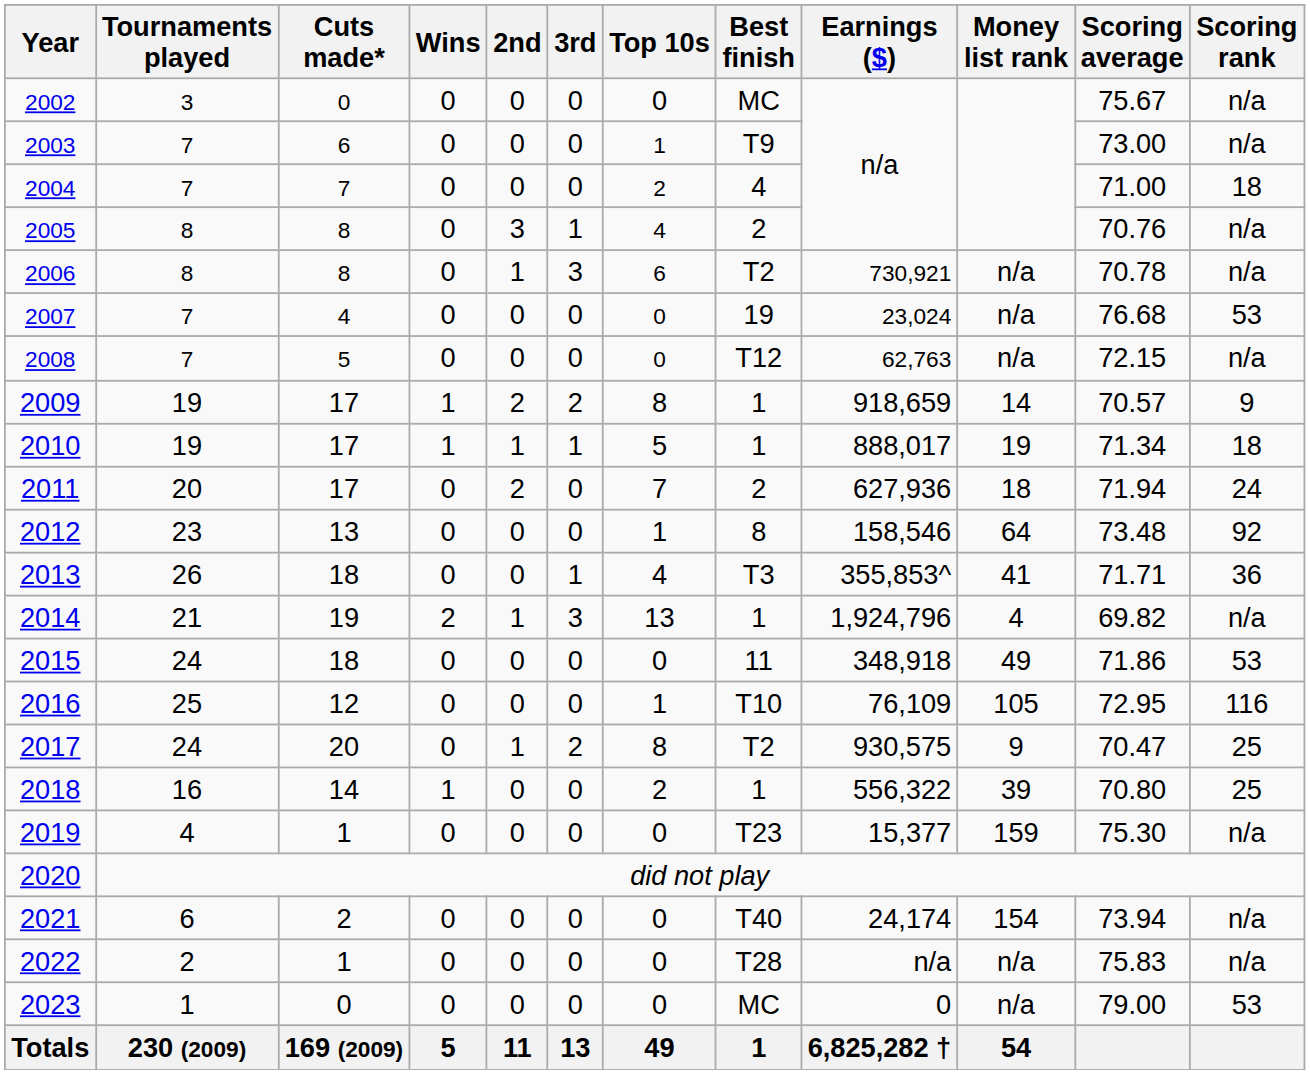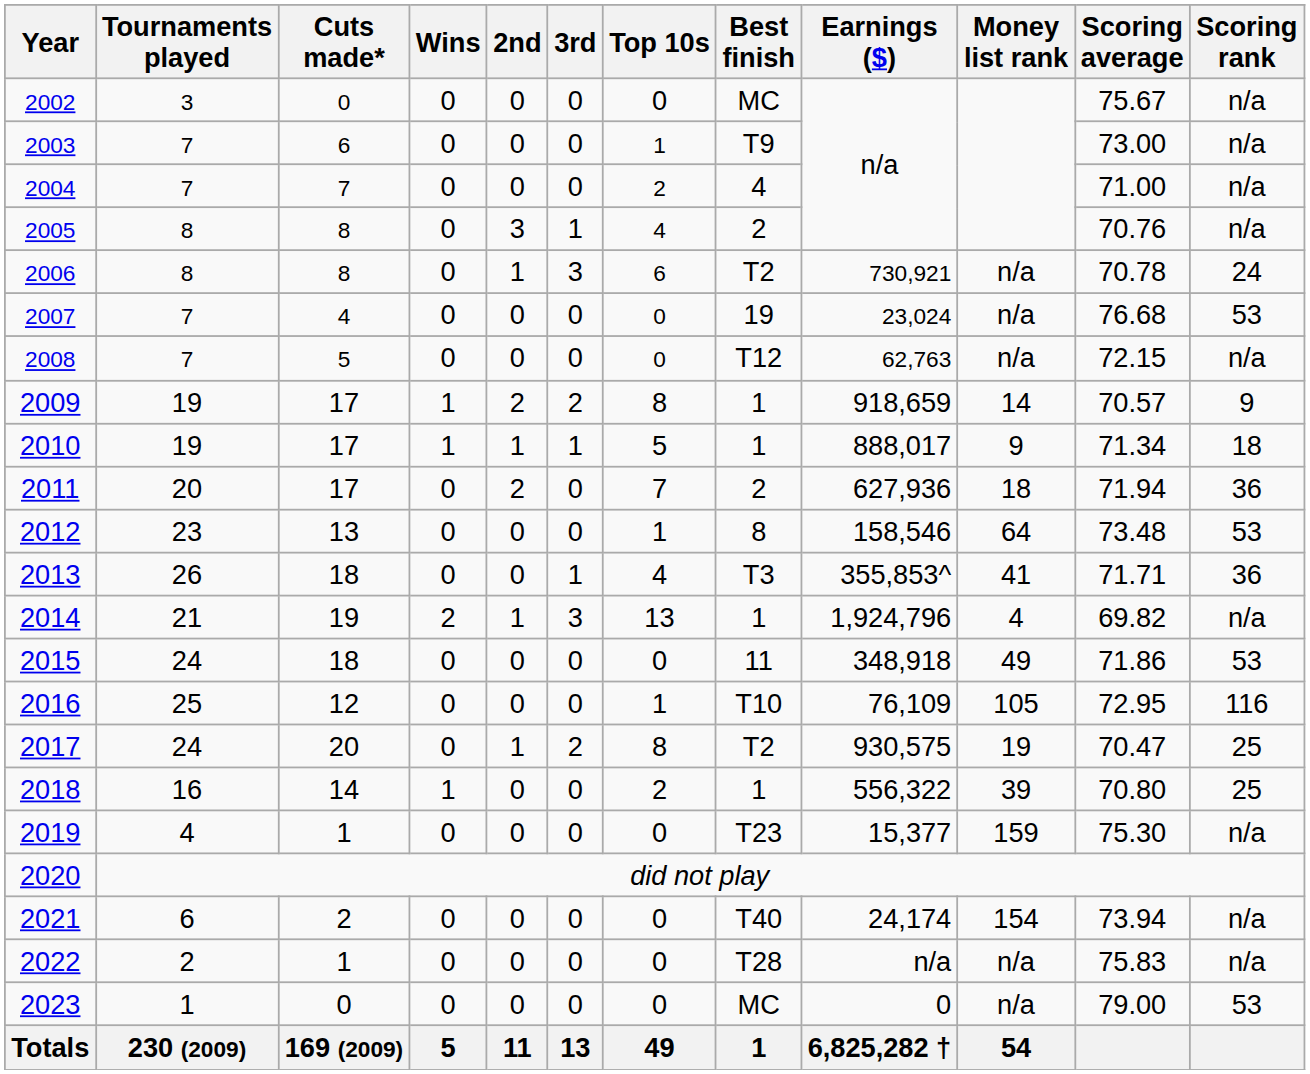 <table class="wikitable" style="text-align:center; font-size: 95%;">
 <tr>
 <th>Year</th>
 <th>Tournaments <br>played</th>
 <th>Cuts <br>made*</th>
 <th>Wins</th>
 <th>2nd</th>
 <th>3rd</th>
 <th>Top 10s</th>
 <th>Best <br>finish</th>
 <th>Earnings<br>(<a href='#'>$</a>)</th>
 <th>Money <br>list rank</th>
 <th>Scoring <br>average</th>
 <th>Scoring<br>rank</th>
 </tr>
 <tr>
 <td><small><a href='#'>2002</a></small></td>
 <td><small>3</small></td>
 <td><small>0</small></td>
 <td>0</td>
 <td>0</td>
 <td>0</td>
 <td>0</td>
 <td>MC</td>
 <td align="center" rowspan=4>n/a</td>
 <td align="center" rowspan=4></td>
 <td>75.67</td>
 <td>n/a</td>
 </tr>
 <tr>
 <td><small><a href='#'>2003</a></small></td>
 <td><small>7</small></td>
 <td><small>6</small></td>
 <td>0</td>
 <td>0</td>
 <td>0</td>
 <td><small>1</small></td>
 <td>T9</td>
 <td>73.00</td>
 <td>n/a</td>
 </tr>
 <tr>
 <td><small><a href='#'>2004</a></small></td>
 <td><small>7</small></td>
 <td><small>7</small></td>
 <td>0</td>
 <td>0</td>
 <td>0</td>
 <td><small>2</small></td>
 <td>4</td>
 <td>71.00</td>
-<td>18</td>
+<td>n/a</td>
 </tr>
 <tr>
 <td><small><a href='#'>2005</a></small></td>
 <td><small>8</small></td>
 <td><small>8</small></td>
 <td>0</td>
 <td>3</td>
 <td>1</td>
 <td><small>4</small></td>
 <td>2</td>
 <td>70.76</td>
 <td>n/a</td>
 </tr>
 <tr>
 <td><small><a href='#'>2006</a></small></td>
 <td><small>8</small></td>
 <td><small>8</small></td>
 <td>0</td>
 <td>1</td>
 <td>3</td>
 <td><small>6</small></td>
 <td>T2</td>
 <td align="right"><small>730,921</small></td>
 <td>n/a</td>
 <td>70.78</td>
-<td>n/a</td>
+<td>24</td>
 </tr>
 <tr>
 <td><small><a href='#'>2007</a></small></td>
 <td><small>7</small></td>
 <td><small>4</small></td>
 <td>0</td>
 <td>0</td>
 <td>0</td>
 <td><small>0</small></td>
 <td>19</td>
 <td align="right"><small>23,024</small></td>
 <td>n/a</td>
 <td>76.68</td>
 <td>53</td>
 </tr>
 <tr>
 <td><small><a href='#'>2008</a></small></td>
 <td><small>7</small></td>
 <td><small>5</small></td>
 <td>0</td>
 <td>0</td>
 <td>0</td>
 <td><small>0</small></td>
 <td>T12</td>
 <td align="right"><small>62,763</small></td>
 <td>n/a</td>
 <td>72.15</td>
 <td>n/a</td>
 </tr>
 <tr>
 <td><a href='#'>2009</a></td>
 <td>19</td>
 <td>17</td>
 <td>1</td>
 <td>2</td>
 <td>2</td>
 <td>8</td>
 <td>1</td>
 <td align="right">918,659</td>
 <td>14</td>
 <td>70.57</td>
 <td>9</td>
 </tr>
 <tr>
 <td><a href='#'>2010</a></td>
 <td>19</td>
 <td>17</td>
 <td>1</td>
 <td>1</td>
 <td>1</td>
 <td>5</td>
 <td>1</td>
 <td align="right">888,017</td>
-<td>19</td>
+<td>9</td>
 <td>71.34</td>
 <td>18</td>
 </tr>
 <tr>
 <td><a href='#'>2011</a></td>
 <td>20</td>
 <td>17</td>
 <td>0</td>
 <td>2</td>
 <td>0</td>
 <td>7</td>
 <td>2</td>
 <td align="right">627,936</td>
 <td>18</td>
 <td>71.94</td>
-<td>24</td>
+<td>36</td>
 </tr>
 <tr>
 <td><a href='#'>2012</a></td>
 <td>23</td>
 <td>13</td>
 <td>0</td>
 <td>0</td>
 <td>0</td>
 <td>1</td>
 <td>8</td>
 <td align="right">158,546</td>
 <td>64</td>
 <td>73.48</td>
-<td>92</td>
+<td>53</td>
 </tr>
 <tr>
 <td><a href='#'>2013</a></td>
 <td>26</td>
 <td>18</td>
 <td>0</td>
 <td>0</td>
 <td>1</td>
 <td>4</td>
 <td>T3</td>
 <td align="right">355,853^</td>
 <td>41</td>
 <td>71.71</td>
 <td>36</td>
 </tr>
 <tr>
 <td><a href='#'>2014</a></td>
 <td>21</td>
 <td>19</td>
 <td>2</td>
 <td>1</td>
 <td>3</td>
 <td>13</td>
 <td>1</td>
 <td align="right">1,924,796</td>
 <td>4</td>
 <td>69.82</td>
 <td>n/a</td>
 </tr>
 <tr>
 <td><a href='#'>2015</a></td>
 <td>24</td>
 <td>18</td>
 <td>0</td>
 <td>0</td>
 <td>0</td>
 <td>0</td>
 <td>11</td>
 <td align="right">348,918</td>
 <td>49</td>
 <td>71.86</td>
 <td>53</td>
 </tr>
 <tr>
 <td><a href='#'>2016</a></td>
 <td>25</td>
 <td>12</td>
 <td>0</td>
 <td>0</td>
 <td>0</td>
 <td>1</td>
 <td>T10</td>
 <td align=right>76,109</td>
 <td>105</td>
 <td>72.95</td>
 <td>116</td>
 </tr>
 <tr>
 <td><a href='#'>2017</a></td>
 <td>24</td>
 <td>20</td>
 <td>0</td>
 <td>1</td>
 <td>2</td>
 <td>8</td>
 <td>T2</td>
 <td align=right>930,575</td>
-<td>9</td>
+<td>19</td>
 <td>70.47</td>
 <td>25</td>
 </tr>
 <tr>
 <td><a href='#'>2018</a></td>
 <td>16</td>
 <td>14</td>
 <td>1</td>
 <td>0</td>
 <td>0</td>
 <td>2</td>
 <td>1</td>
 <td align=right>556,322</td>
 <td>39</td>
 <td>70.80</td>
 <td>25</td>
 </tr>
 <tr>
 <td><a href='#'>2019</a></td>
 <td>4</td>
 <td>1</td>
 <td>0</td>
 <td>0</td>
 <td>0</td>
 <td>0</td>
 <td>T23</td>
 <td align=right>15,377</td>
 <td>159</td>
 <td>75.30</td>
 <td>n/a</td>
 </tr>
 <tr>
 <td><a href='#'>2020</a></td>
 <td colspan=11><em>did not play</em></td>
 </tr>
 <tr>
 <td><a href='#'>2021</a></td>
 <td>6</td>
 <td>2</td>
 <td>0</td>
 <td>0</td>
 <td>0</td>
 <td>0</td>
 <td>T40</td>
 <td align=right>24,174</td>
 <td>154</td>
 <td>73.94</td>
 <td>n/a</td>
 </tr>
 <tr>
 <td><a href='#'>2022</a></td>
 <td>2</td>
 <td>1</td>
 <td>0</td>
 <td>0</td>
 <td>0</td>
 <td>0</td>
 <td>T28</td>
 <td align=right>n/a</td>
 <td>n/a</td>
 <td>75.83</td>
 <td>n/a</td>
 </tr>
 <tr>
 <td><a href='#'>2023</a></td>
 <td>1</td>
 <td>0</td>
 <td>0</td>
 <td>0</td>
 <td>0</td>
 <td>0</td>
 <td>MC</td>
 <td align="right">0</td>
 <td>n/a</td>
 <td>79.00</td>
 <td>53</td>
 </tr>
 <tr>
 <th>Totals</th>
 <th>230 <small>(2009)</small> </th>
 <th>169 <small>(2009)</small> </th>
 <th>5  </th>
 <th>11 </th>
 <th>13 </th>
 <th>49 </th>
 <th>1  </th>
 <th>6,825,282 † </th>
 <th>54 </th>
 <th></th>
 <th></th>
 </tr>
 </table>
